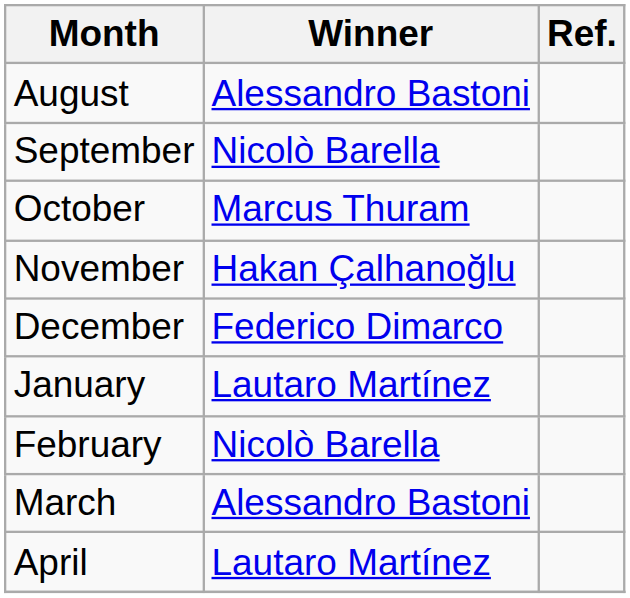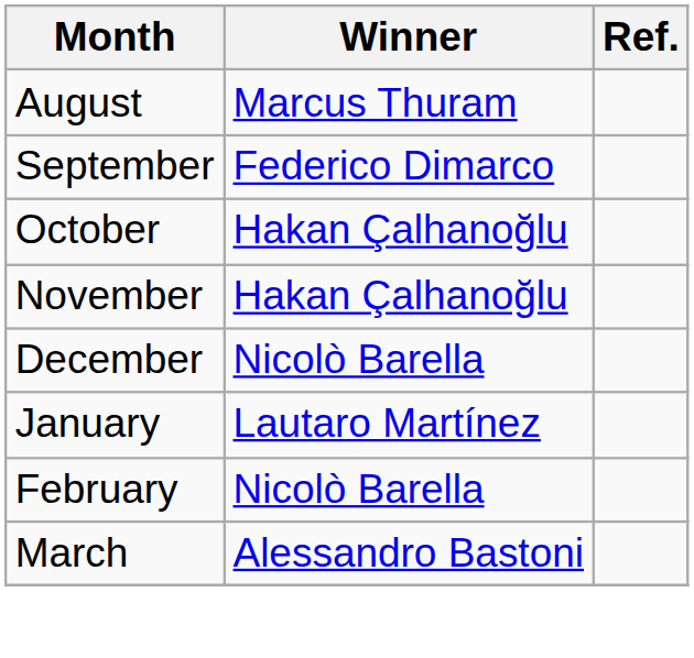 <table class="wikitable">
 <tr>
 <th>Month</th>
 <th>Winner</th>
 <th>Ref.</th>
 </tr>
 <tr>
 <td>August</td>
-<td> <a href='#'>Alessandro Bastoni</a></td>
+<td> <a href='#'>Marcus Thuram</a></td>
 <td></td>
 </tr>
 <tr>
 <td>September</td>
-<td> <a href='#'>Nicolò Barella</a></td>
+<td> <a href='#'>Federico Dimarco</a></td>
 <td></td>
 </tr>
 <tr>
 <td>October</td>
-<td> <a href='#'>Marcus Thuram</a></td>
+<td> <a href='#'>Hakan Çalhanoğlu</a></td>
 <td></td>
 </tr>
 <tr>
 <td>November</td>
 <td> <a href='#'>Hakan Çalhanoğlu</a></td>
 <td></td>
 </tr>
 <tr>
 <td>December</td>
-<td> <a href='#'>Federico Dimarco</a></td>
+<td> <a href='#'>Nicolò Barella</a></td>
 <td></td>
 </tr>
 <tr>
 <td>January</td>
 <td> <a href='#'>Lautaro Martínez</a></td>
 <td></td>
 </tr>
 <tr>
 <td>February</td>
 <td> <a href='#'>Nicolò Barella</a></td>
 <td></td>
 </tr>
 <tr>
 <td>March</td>
 <td> <a href='#'>Alessandro Bastoni</a></td>
 <td></td>
 </tr>
 <tr>
-<td>April</td>
-<td> <a href='#'>Lautaro Martínez</a></td>
-<td></td>
-</tr>
-<tr>
 </tr>
 </table>
